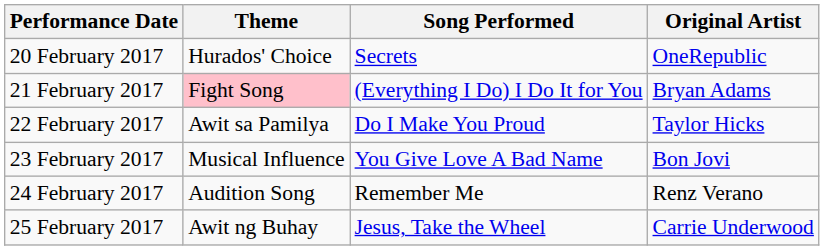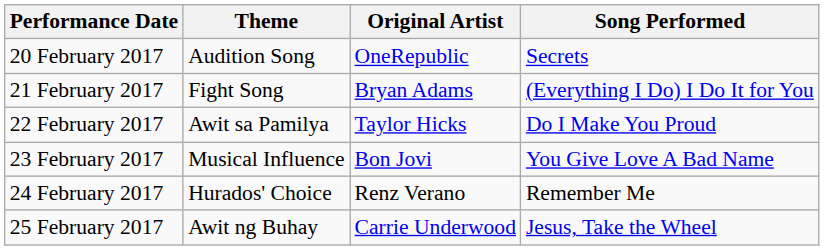 <table class="wikitable">
 <tr>
 <th>Performance Date</th>
 <th>Theme</th>
+<th>Original Artist</th>
 <th>Song Performed</th>
-<th>Original Artist</th>
 </tr>
 <tr>
 <td>20 February 2017</td>
-<td>Hurados' Choice</td>
+<td>Audition Song</td>
+<td><a href='#'>OneRepublic</a></td>
 <td><a href='#'>Secrets</a></td>
-<td><a href='#'>OneRepublic</a></td>
 </tr>
 <tr>
 <td>21 February 2017</td>
-<td style="background: pink;">Fight Song</td>
+<td>Fight Song</td>
+<td><a href='#'>Bryan Adams</a></td>
 <td><a href='#'>(Everything I Do) I Do It for You</a></td>
-<td><a href='#'>Bryan Adams</a></td>
 </tr>
 <tr>
 <td>22 February 2017</td>
 <td>Awit sa Pamilya</td>
+<td><a href='#'>Taylor Hicks</a></td>
 <td><a href='#'>Do I Make You Proud</a></td>
-<td><a href='#'>Taylor Hicks</a></td>
 </tr>
 <tr>
 <td>23 February 2017</td>
 <td>Musical Influence</td>
+<td><a href='#'>Bon Jovi</a></td>
 <td><a href='#'>You Give Love A Bad Name</a></td>
-<td><a href='#'>Bon Jovi</a></td>
 </tr>
 <tr>
 <td>24 February 2017</td>
-<td>Audition Song</td>
+<td>Hurados' Choice</td>
+<td>Renz Verano</td>
 <td>Remember Me</td>
-<td>Renz Verano</td>
 </tr>
 <tr>
 <td>25 February 2017</td>
 <td>Awit ng Buhay</td>
+<td><a href='#'>Carrie Underwood</a></td>
 <td><a href='#'>Jesus, Take the Wheel</a></td>
-<td><a href='#'>Carrie Underwood</a></td>
 </tr>
 </table>
